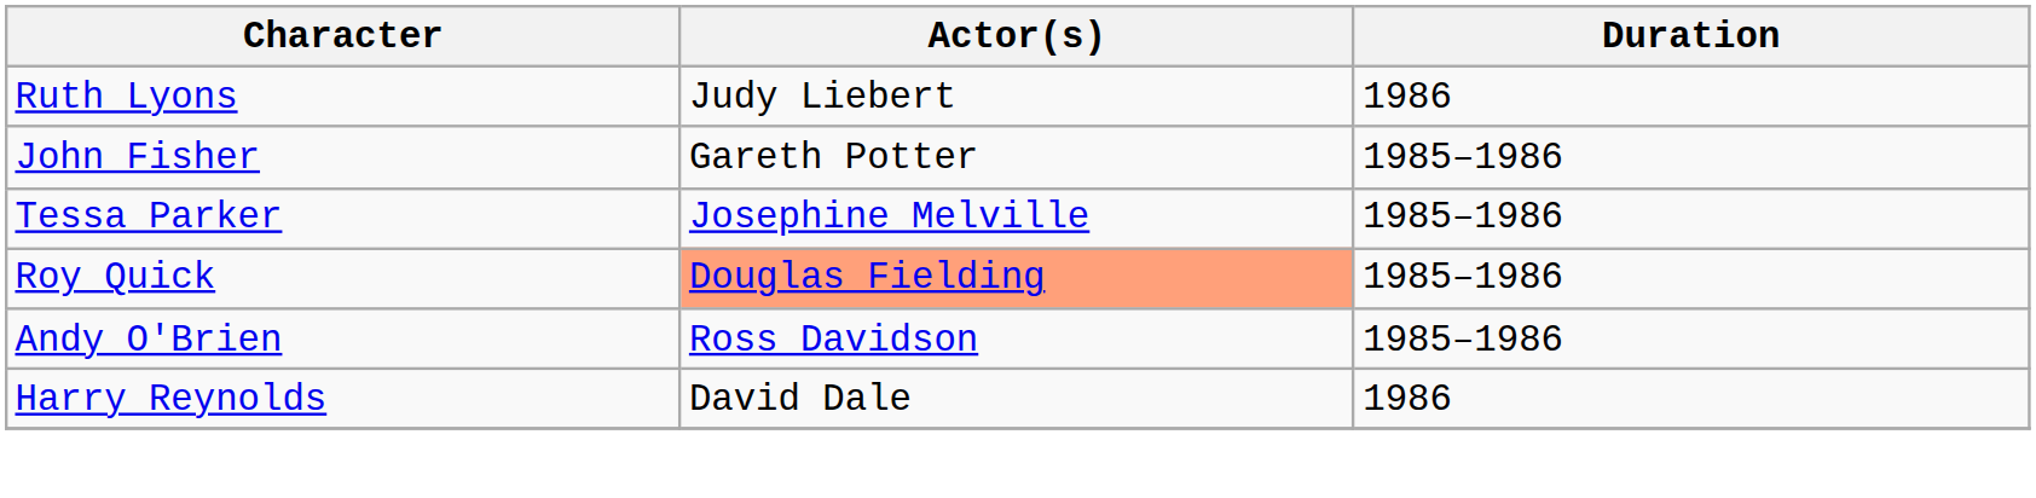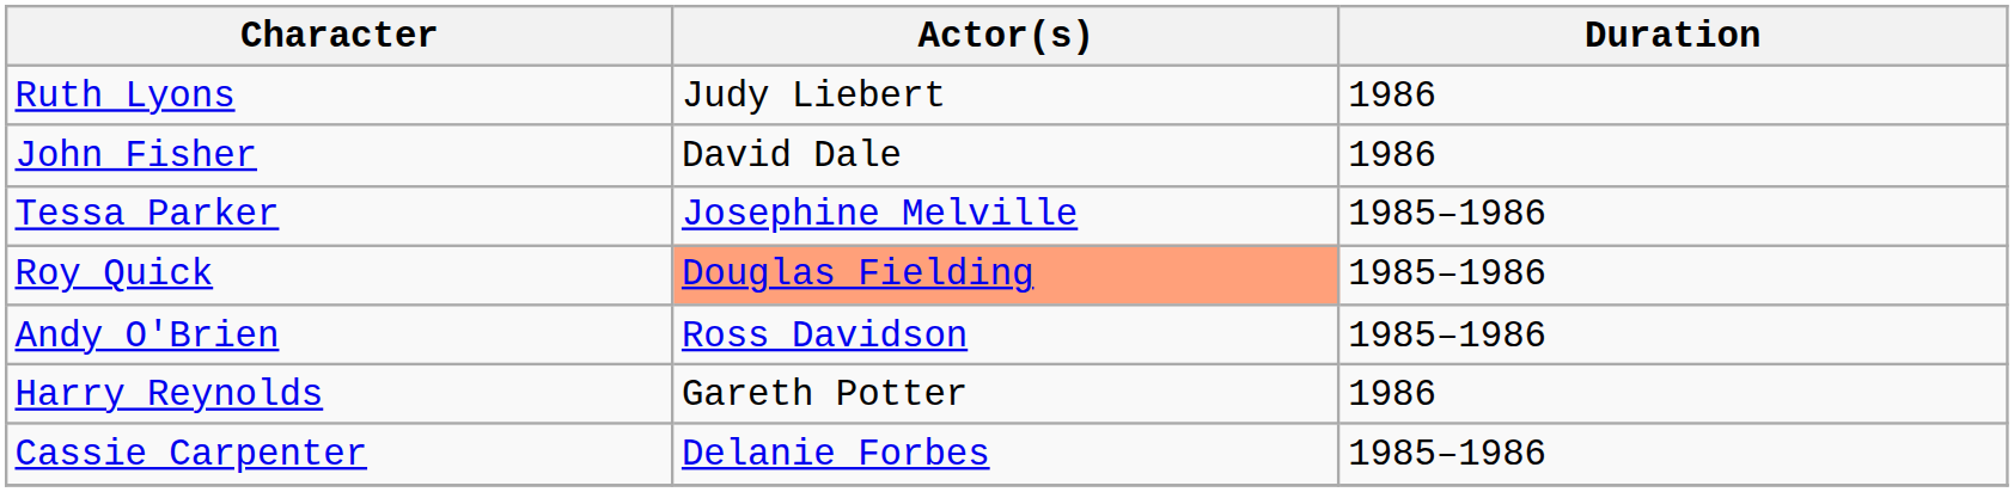 <table class="wikitable">
 <tr>
 <th scope="col" width="230">Character</th>
 <th scope="col" width="230">Actor(s)</th>
 <th scope="col" width="230">Duration</th>
 </tr>
 <tr>
 <td><a href='#'>Ruth Lyons</a></td>
 <td>Judy Liebert</td>
 <td>1986</td>
 </tr>
 <tr>
 <td><a href='#'>John Fisher</a></td>
-<td>Gareth Potter</td>
-<td>1985–1986</td>
+<td>David Dale</td>
+<td>1986</td>
 </tr>
 <tr>
 <td><a href='#'>Tessa Parker</a></td>
 <td><a href='#'>Josephine Melville</a></td>
 <td>1985–1986</td>
 </tr>
 <tr>
 <td><a href='#'>Roy Quick</a></td>
 <td style="background: lightsalmon;"><a href='#'>Douglas Fielding</a></td>
 <td>1985–1986</td>
 </tr>
 <tr>
 <td><a href='#'>Andy O'Brien</a></td>
 <td><a href='#'>Ross Davidson</a></td>
 <td>1985–1986</td>
 </tr>
 <tr>
 <td><a href='#'>Harry Reynolds</a></td>
-<td>David Dale</td>
+<td>Gareth Potter</td>
 <td>1986</td>
+</tr>
+<tr>
+<td><a href='#'>Cassie Carpenter</a></td>
+<td><a href='#'>Delanie Forbes</a></td>
+<td>1985–1986</td>
 </tr>
 <tr>
 </tr>
 </table>
